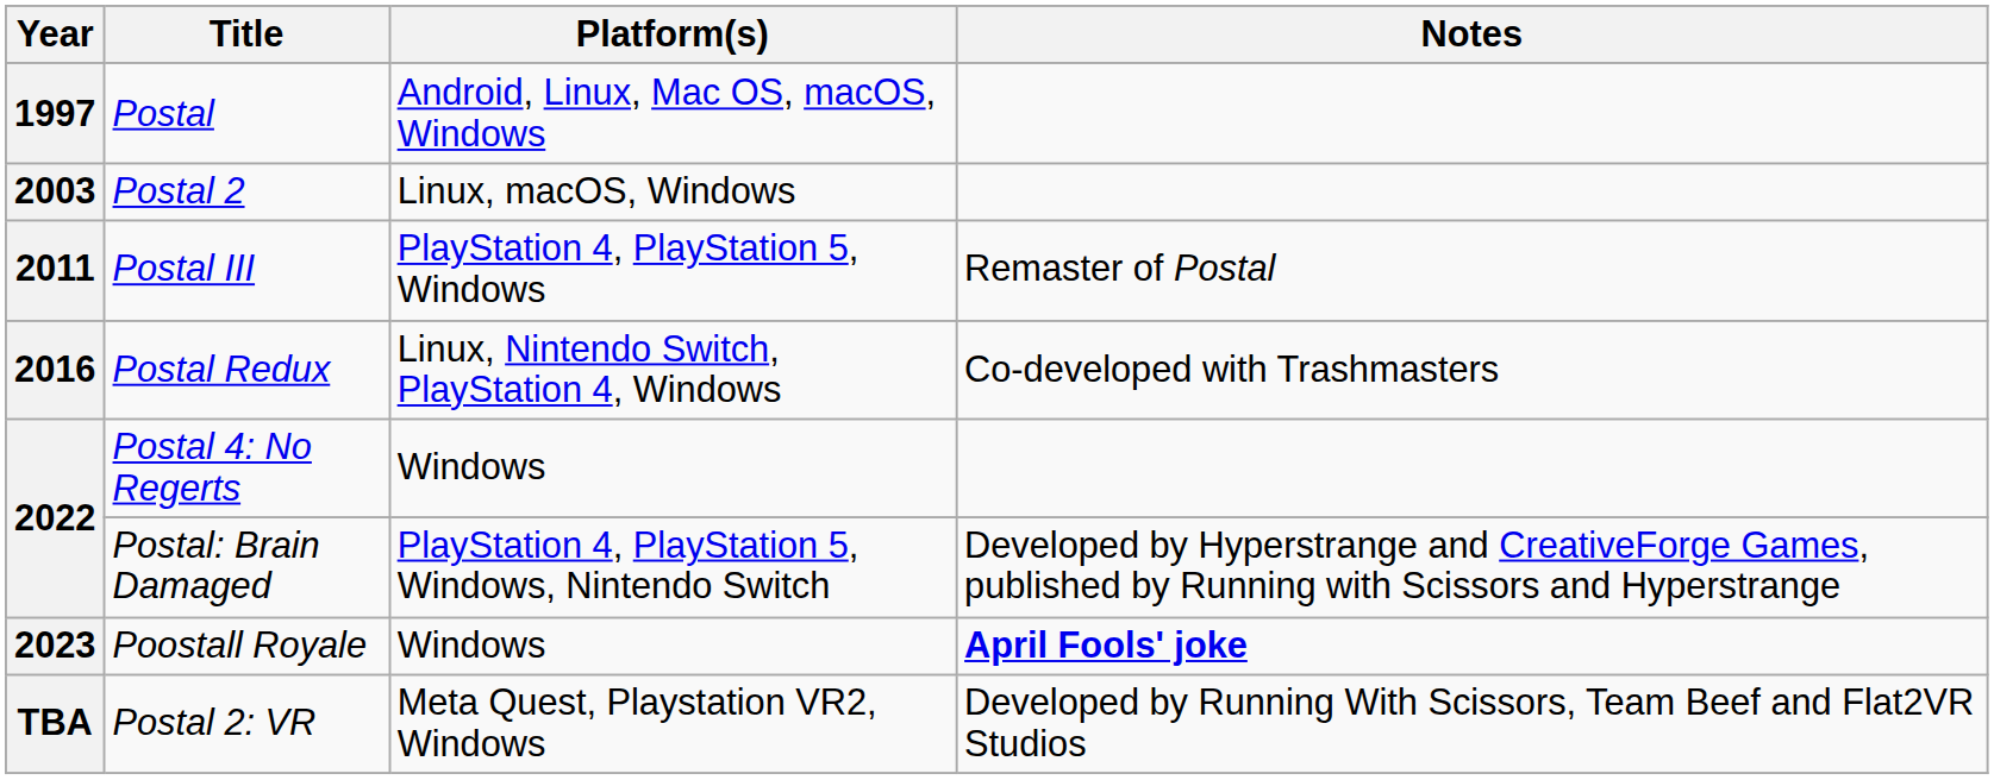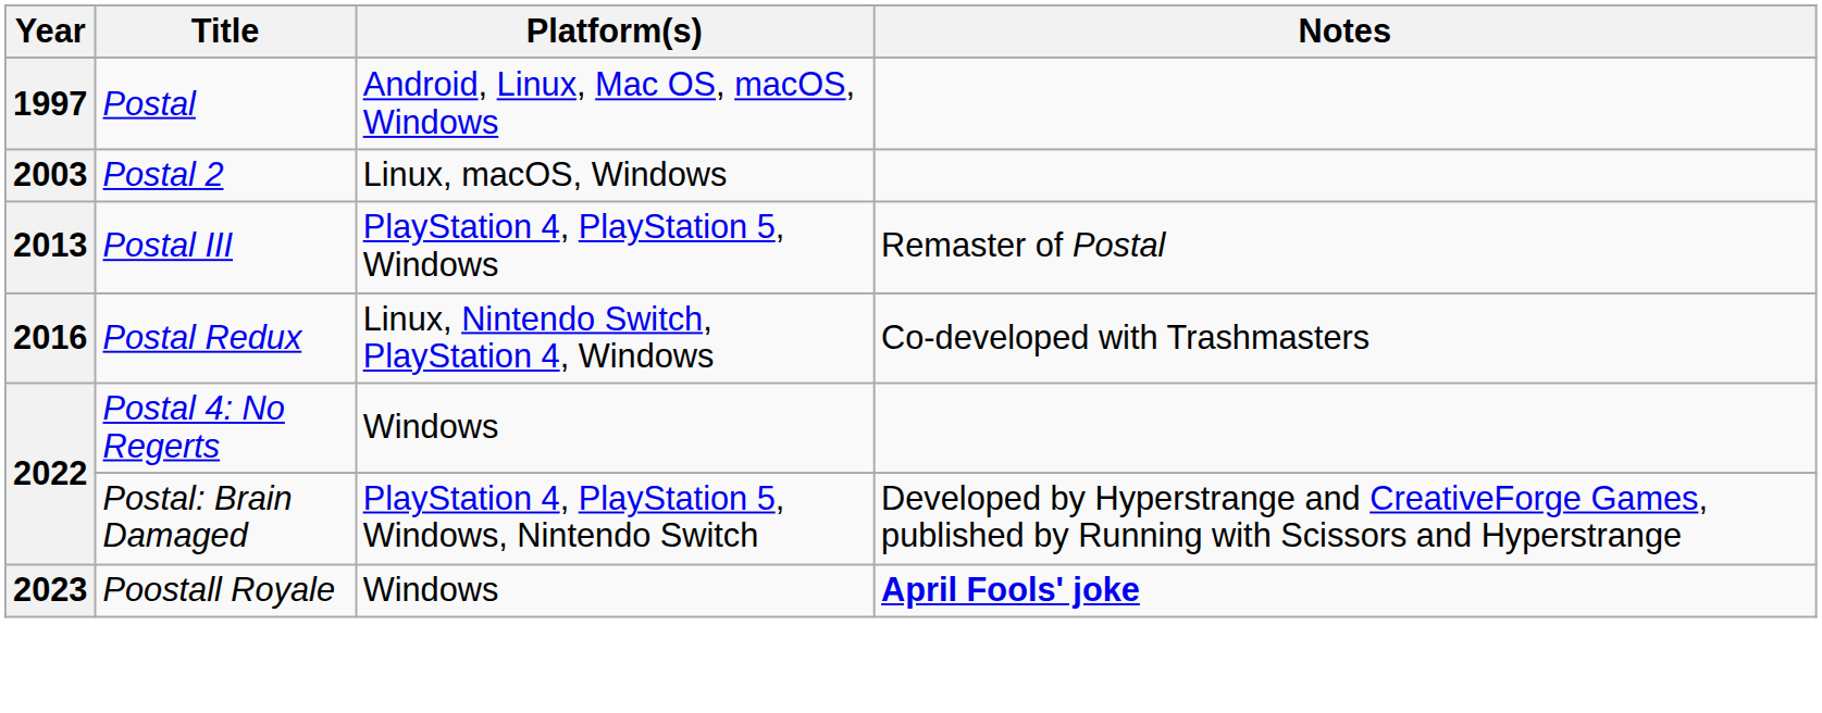 <table class="wikitable sortable plainrowheaders">
 <tr>
 <th scope="col">Year</th>
 <th scope="col">Title</th>
 <th scope="col">Platform(s)</th>
 <th scope="col" class="unsortable">Notes</th>
 </tr>
 <tr>
 <th scope="row">1997</th>
 <td><em><a href='#'>Postal</a></em></td>
 <td><a href='#'>Android</a>, <a href='#'>Linux</a>, <a href='#'>Mac OS</a>, <a href='#'>macOS</a>, <a href='#'>Windows</a></td>
 <td></td>
 </tr>
 <tr>
 <th scope="row">2003</th>
 <td><em><a href='#'>Postal 2</a></em></td>
 <td>Linux, macOS, Windows</td>
 <td></td>
 </tr>
 <tr>
-<th scope="row">2011</th>
+<th scope="row">2013</th>
 <td><em><a href='#'>Postal III</a></em></td>
 <td><a href='#'>PlayStation 4</a>, <a href='#'>PlayStation 5</a>, Windows</td>
 <td>Remaster of <em>Postal</em></td>
 </tr>
 <tr>
 <th scope="row">2016</th>
 <td><em><a href='#'>Postal Redux</a></em></td>
 <td>Linux, <a href='#'>Nintendo Switch</a>, <a href='#'>PlayStation 4</a>, Windows</td>
 <td>Co-developed with Trashmasters</td>
 </tr>
 <tr>
 <th scope="row" rowspan="2">2022</th>
 <td><em><a href='#'>Postal 4: No Regerts</a></em></td>
 <td>Windows</td>
 <td></td>
 </tr>
 <tr>
 <td><em>Postal: Brain Damaged</em></td>
 <td><a href='#'>PlayStation 4</a>, <a href='#'>PlayStation 5</a>, Windows, Nintendo Switch</td>
 <td>Developed by Hyperstrange and <a href='#'>CreativeForge Games</a>, published by Running with Scissors and Hyperstrange</td>
 </tr>
 <tr>
 <th scope="row">2023</th>
 <td><em>Poostall Royale</em></td>
 <td>Windows</td>
 <td><strong><a href='#'>April Fools' joke</a></strong></td>
 </tr>
-<tr>
-<th scope="row">TBA</th>
-<td><em>Postal 2: VR</em></td>
-<td>Meta Quest, Playstation VR2, Windows</td>
-<td>Developed by Running With Scissors, Team Beef and Flat2VR Studios</td>
-</tr>
 </table>
